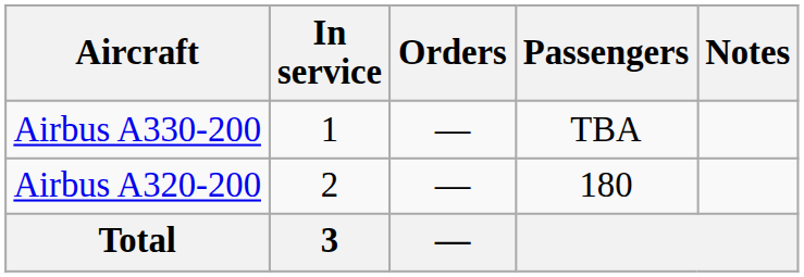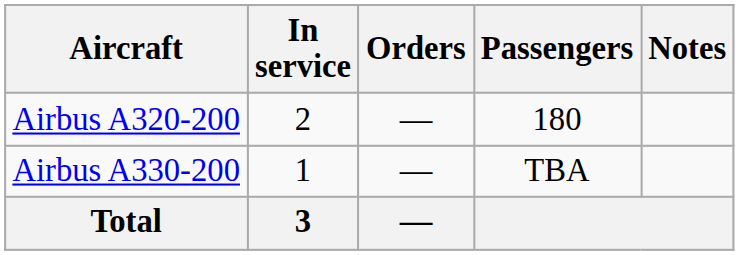 <table class="wikitable" style="margin:0.5em auto; text-align:center">
 <tr>
 <th>Aircraft</th>
 <th>In <br> service</th>
 <th>Orders</th>
 <th>Passengers</th>
 <th>Notes</th>
 </tr>
 <tr>
+<td><a href='#'>Airbus A320-200</a></td>
+<td>2</td>
+<td>—</td>
+<td>180</td>
+<td></td>
+</tr>
+<tr>
 <td><a href='#'>Airbus A330-200</a></td>
 <td>1</td>
 <td>—</td>
 <td><abbr>TBA</abbr></td>
-<td></td>
-</tr>
-<tr>
-<td><a href='#'>Airbus A320-200</a></td>
-<td>2</td>
-<td>—</td>
-<td>180</td>
 <td></td>
 </tr>
 <tr>
 <th>Total</th>
 <th>3</th>
 <th>—</th>
 <th colspan=2></th>
 </tr>
 </table>
